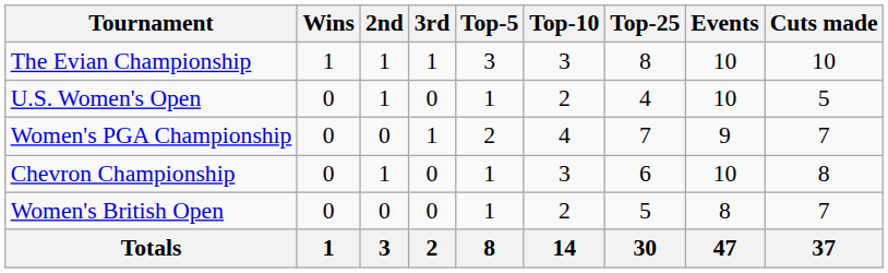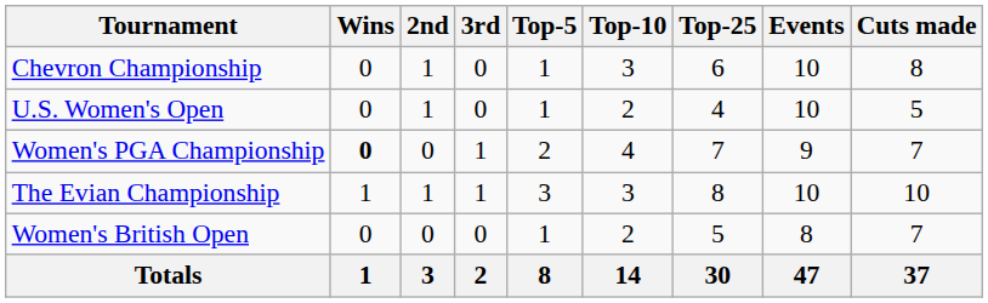 <table class=wikitable style=text-align:center>
 <tr>
 <th>Tournament</th>
 <th>Wins</th>
 <th>2nd</th>
 <th>3rd</th>
 <th>Top-5</th>
 <th>Top-10</th>
 <th>Top-25</th>
 <th>Events</th>
 <th>Cuts made</th>
 </tr>
 <tr>
-<td align=left><a href='#'>The Evian Championship</a></td>
+<td align=left><a href='#'>Chevron Championship</a></td>
+<td>0</td>
 <td>1</td>
-<td>1</td>
+<td>0</td>
 <td>1</td>
 <td>3</td>
-<td>3</td>
+<td>6</td>
+<td>10</td>
 <td>8</td>
-<td>10</td>
-<td>10</td>
 </tr>
 <tr>
 <td align=left><a href='#'>U.S. Women's Open</a></td>
 <td>0</td>
 <td>1</td>
 <td>0</td>
 <td>1</td>
 <td>2</td>
 <td>4</td>
 <td>10</td>
 <td>5</td>
 </tr>
 <tr>
 <td align=left><a href='#'>Women's PGA Championship</a></td>
-<td>0</td>
+<td><strong>0</strong></td>
 <td>0</td>
 <td>1</td>
 <td>2</td>
 <td>4</td>
 <td>7</td>
 <td>9</td>
 <td>7</td>
 </tr>
 <tr>
-<td align=left><a href='#'>Chevron Championship</a></td>
-<td>0</td>
+<td align=left><a href='#'>The Evian Championship</a></td>
 <td>1</td>
-<td>0</td>
+<td>1</td>
 <td>1</td>
 <td>3</td>
-<td>6</td>
+<td>3</td>
+<td>8</td>
 <td>10</td>
-<td>8</td>
+<td>10</td>
 </tr>
 <tr>
 <td align=left><a href='#'>Women's British Open</a></td>
 <td>0</td>
 <td>0</td>
 <td>0</td>
 <td>1</td>
 <td>2</td>
 <td>5</td>
 <td>8</td>
 <td>7</td>
 </tr>
 <tr>
 <th>Totals</th>
 <th>1</th>
 <th>3</th>
 <th>2</th>
 <th>8</th>
 <th>14</th>
 <th>30</th>
 <th>47</th>
 <th>37</th>
 </tr>
 </table>
